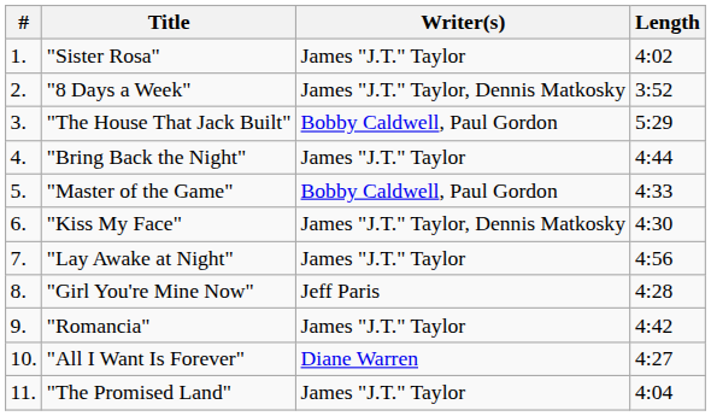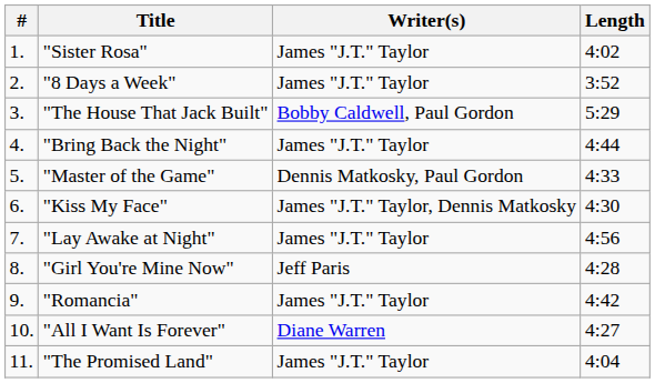 <table class="wikitable">
 <tr>
 <th>#</th>
 <th>Title</th>
 <th>Writer(s)</th>
 <th>Length</th>
 </tr>
 <tr>
 <td>1.</td>
 <td>"Sister Rosa"</td>
 <td>James "J.T." Taylor</td>
 <td>4:02</td>
 </tr>
 <tr>
 <td>2.</td>
 <td>"8 Days a Week"</td>
-<td>James "J.T." Taylor, Dennis Matkosky</td>
+<td>James "J.T." Taylor</td>
 <td>3:52</td>
 </tr>
 <tr>
 <td>3.</td>
 <td>"The House That Jack Built"</td>
 <td><a href='#'>Bobby Caldwell</a>, Paul Gordon</td>
 <td>5:29</td>
 </tr>
 <tr>
 <td>4.</td>
 <td>"Bring Back the Night"</td>
 <td>James "J.T." Taylor</td>
 <td>4:44</td>
 </tr>
 <tr>
 <td>5.</td>
 <td>"Master of the Game"</td>
-<td><a href='#'>Bobby Caldwell</a>, Paul Gordon</td>
+<td>Dennis Matkosky, Paul Gordon</td>
 <td>4:33</td>
 </tr>
 <tr>
 <td>6.</td>
 <td>"Kiss My Face"</td>
 <td>James "J.T." Taylor, Dennis Matkosky</td>
 <td>4:30</td>
 </tr>
 <tr>
 <td>7.</td>
 <td>"Lay Awake at Night"</td>
 <td>James "J.T." Taylor</td>
 <td>4:56</td>
 </tr>
 <tr>
 <td>8.</td>
 <td>"Girl You're Mine Now"</td>
 <td>Jeff Paris</td>
 <td>4:28</td>
 </tr>
 <tr>
 <td>9.</td>
 <td>"Romancia"</td>
 <td>James "J.T." Taylor</td>
 <td>4:42</td>
 </tr>
 <tr>
 <td>10.</td>
 <td>"All I Want Is Forever"</td>
 <td><a href='#'>Diane Warren</a></td>
 <td>4:27</td>
 </tr>
 <tr>
 <td>11.</td>
 <td>"The Promised Land"</td>
 <td>James "J.T." Taylor</td>
 <td>4:04</td>
 </tr>
 </table>
